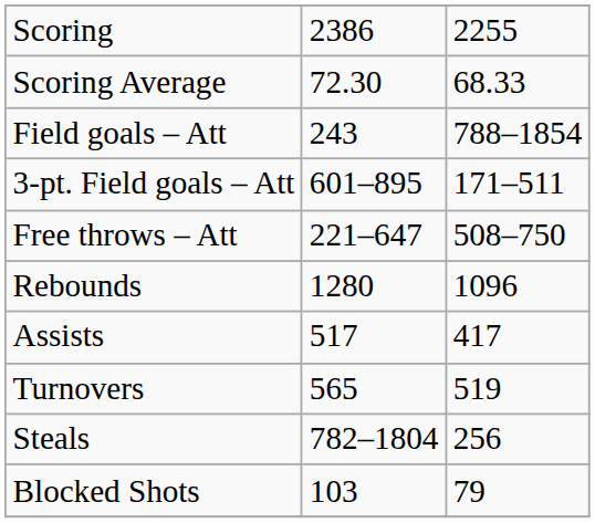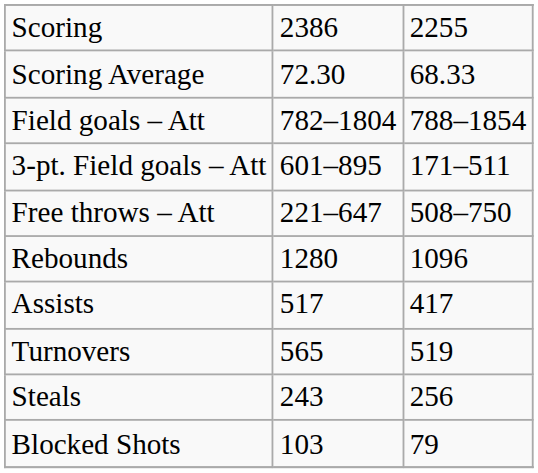 <table class="wikitable">
 <tr>
 </tr>
 <tr>
 <td>Scoring</td>
 <td>2386</td>
 <td>2255</td>
 </tr>
 <tr>
 <td>Scoring Average</td>
 <td>72.30</td>
 <td>68.33</td>
 </tr>
 <tr>
 <td>Field goals – Att</td>
-<td>243</td>
+<td>782–1804</td>
 <td>788–1854</td>
 </tr>
 <tr>
 <td>3-pt. Field goals – Att</td>
 <td>601–895</td>
 <td>171–511</td>
 </tr>
 <tr>
 <td>Free throws – Att</td>
 <td>221–647</td>
 <td>508–750</td>
 </tr>
 <tr>
 <td>Rebounds</td>
 <td>1280</td>
 <td>1096</td>
 </tr>
 <tr>
 <td>Assists</td>
 <td>517</td>
 <td>417</td>
 </tr>
 <tr>
 <td>Turnovers</td>
 <td>565</td>
 <td>519</td>
 </tr>
 <tr>
 <td>Steals</td>
-<td>782–1804</td>
+<td>243</td>
 <td>256</td>
 </tr>
 <tr>
 <td>Blocked Shots</td>
 <td>103</td>
 <td>79</td>
 </tr>
 <tr>
 </tr>
 </table>
